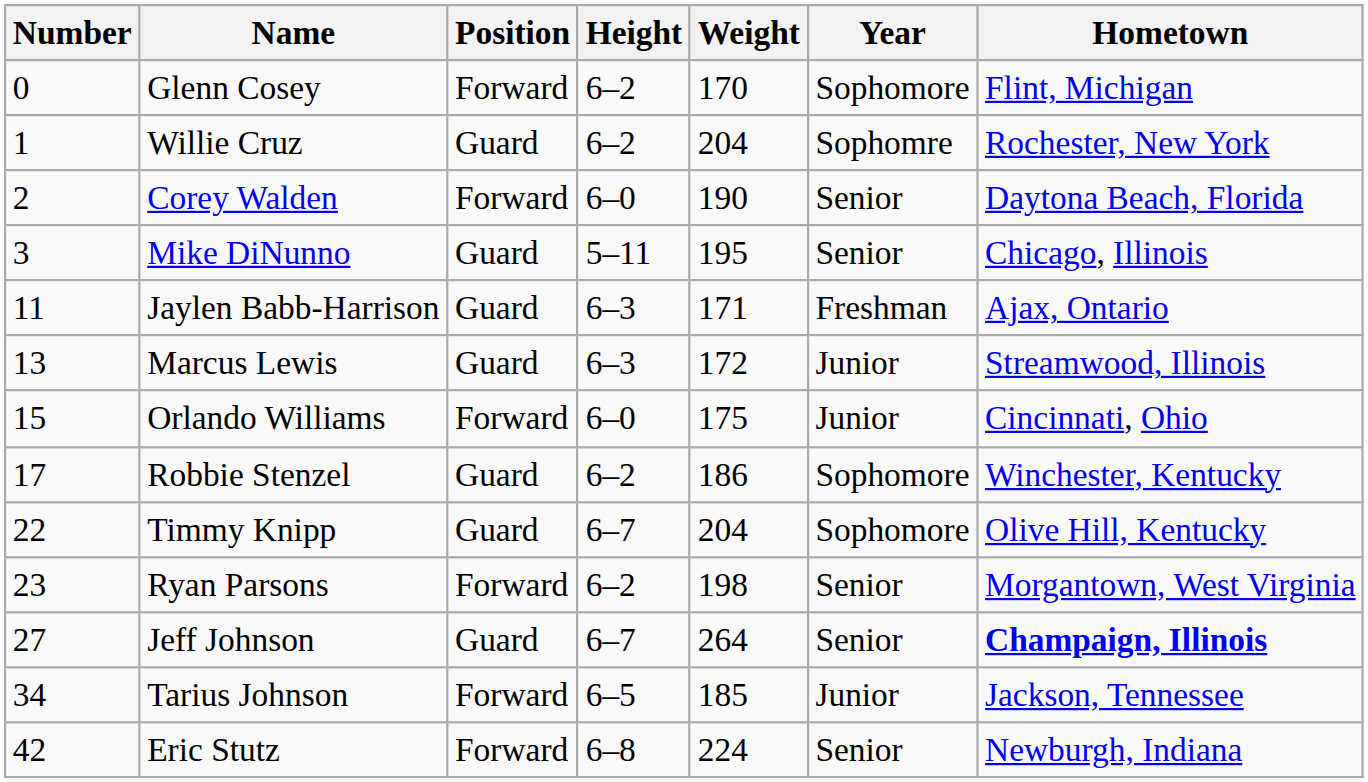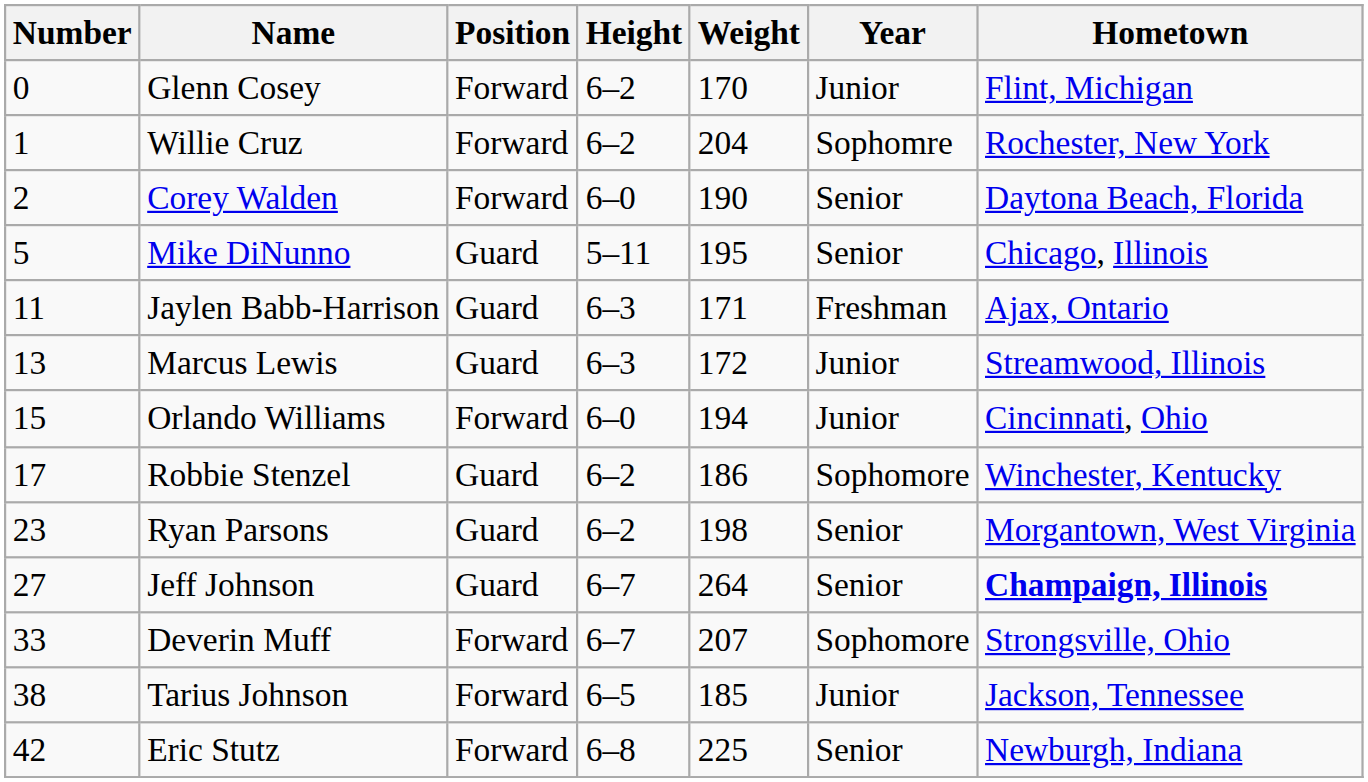 <table class="wikitable" style="font-size: 95%;">
 <tr>
 <th>Number</th>
 <th>Name</th>
 <th>Position</th>
 <th>Height</th>
 <th>Weight</th>
 <th>Year</th>
 <th>Hometown</th>
 </tr>
 <tr>
 <td>0</td>
 <td>Glenn Cosey</td>
 <td>Forward</td>
 <td>6–2</td>
 <td>170</td>
-<td>Sophomore</td>
+<td>Junior</td>
 <td><a href='#'>Flint, Michigan</a></td>
 </tr>
 <tr>
 <td>1</td>
 <td>Willie Cruz</td>
-<td>Guard</td>
+<td>Forward</td>
 <td>6–2</td>
 <td>204</td>
 <td>Sophomre</td>
 <td><a href='#'>Rochester, New York</a></td>
 </tr>
 <tr>
 <td>2</td>
 <td><a href='#'>Corey Walden</a></td>
 <td>Forward</td>
 <td>6–0</td>
 <td>190</td>
 <td>Senior</td>
 <td><a href='#'>Daytona Beach, Florida</a></td>
 </tr>
 <tr>
-<td>3</td>
+<td>5</td>
 <td><a href='#'>Mike DiNunno</a></td>
 <td>Guard</td>
 <td>5–11</td>
 <td>195</td>
 <td>Senior</td>
 <td><a href='#'>Chicago</a>, <a href='#'>Illinois</a></td>
 </tr>
 <tr>
 <td>11</td>
 <td>Jaylen Babb-Harrison</td>
 <td>Guard</td>
 <td>6–3</td>
 <td>171</td>
 <td>Freshman</td>
 <td><a href='#'>Ajax, Ontario</a></td>
 </tr>
 <tr>
 <td>13</td>
 <td>Marcus Lewis</td>
 <td>Guard</td>
 <td>6–3</td>
 <td>172</td>
 <td>Junior</td>
 <td><a href='#'>Streamwood, Illinois</a></td>
 </tr>
 <tr>
 <td>15</td>
 <td>Orlando Williams</td>
 <td>Forward</td>
 <td>6–0</td>
-<td>175</td>
+<td>194</td>
 <td>Junior</td>
 <td><a href='#'>Cincinnati</a>, <a href='#'>Ohio</a></td>
 </tr>
 <tr>
 <td>17</td>
 <td>Robbie Stenzel</td>
 <td>Guard</td>
 <td>6–2</td>
 <td>186</td>
 <td>Sophomore</td>
 <td><a href='#'>Winchester, Kentucky</a></td>
 </tr>
 <tr>
-<td>22</td>
-<td>Timmy Knipp</td>
-<td>Guard</td>
-<td>6–7</td>
-<td>204</td>
-<td>Sophomore</td>
-<td><a href='#'>Olive Hill, Kentucky</a></td>
-</tr>
-<tr>
 <td>23</td>
 <td>Ryan Parsons</td>
-<td>Forward</td>
+<td>Guard</td>
 <td>6–2</td>
 <td>198</td>
 <td>Senior</td>
 <td><a href='#'>Morgantown, West Virginia</a></td>
 </tr>
 <tr>
 <td>27</td>
 <td>Jeff Johnson</td>
 <td>Guard</td>
 <td>6–7</td>
 <td>264</td>
 <td>Senior</td>
 <td><strong><a href='#'>Champaign, Illinois</a></strong></td>
 </tr>
 <tr>
-<td>34</td>
+<td>33</td>
+<td>Deverin Muff</td>
+<td>Forward</td>
+<td>6–7</td>
+<td>207</td>
+<td>Sophomore</td>
+<td><a href='#'>Strongsville, Ohio</a></td>
+</tr>
+<tr>
+<td>38</td>
 <td>Tarius Johnson</td>
 <td>Forward</td>
 <td>6–5</td>
 <td>185</td>
 <td>Junior</td>
 <td><a href='#'>Jackson, Tennessee</a></td>
 </tr>
 <tr>
 <td>42</td>
 <td>Eric Stutz</td>
 <td>Forward</td>
 <td>6–8</td>
-<td>224</td>
+<td>225</td>
 <td>Senior</td>
 <td><a href='#'>Newburgh, Indiana</a></td>
 </tr>
 <tr>
 </tr>
 </table>
